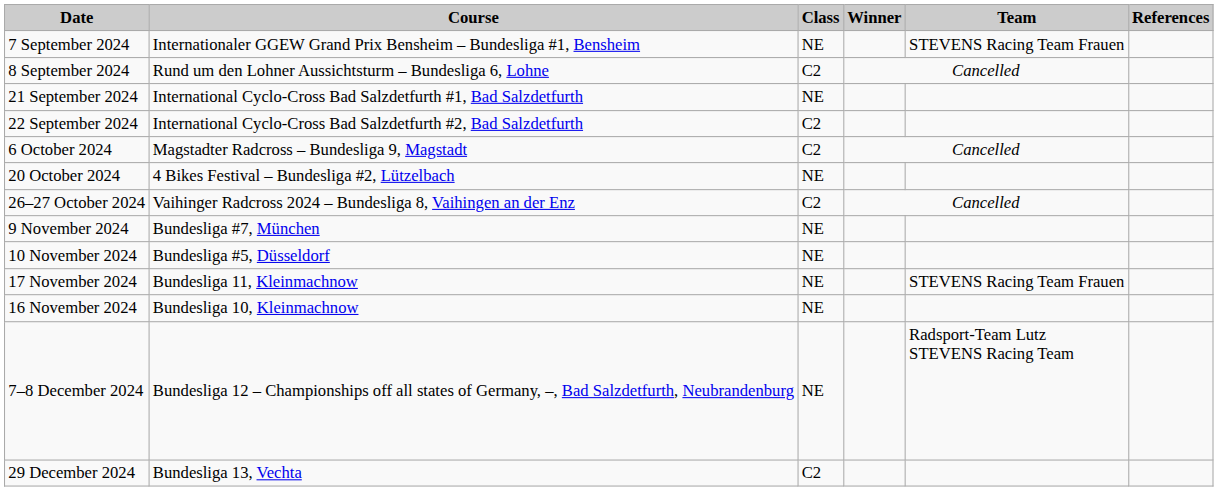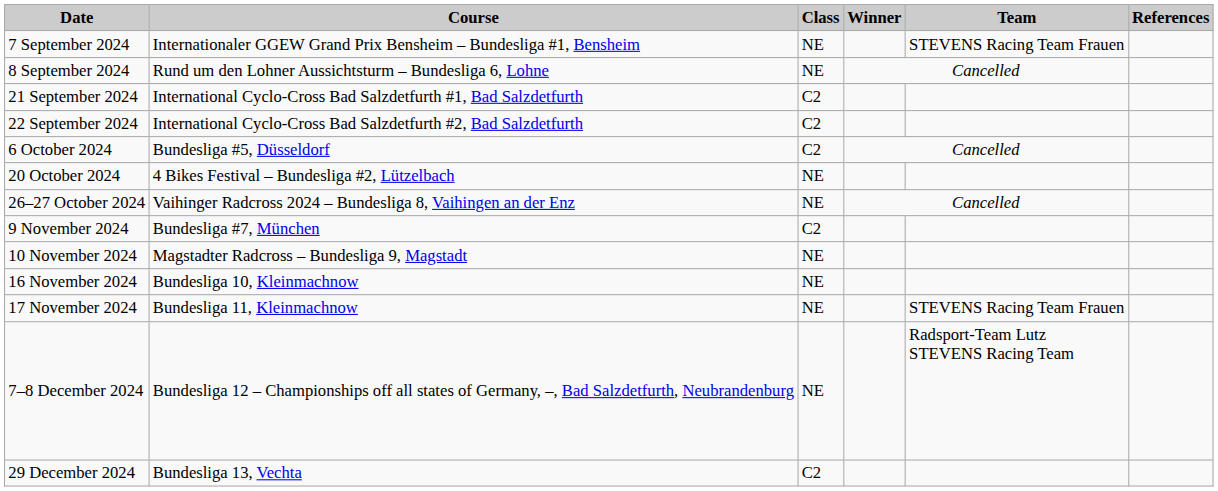 <table class="wikitable sortable alternance ">
 <tr>
 <th scope="col" style="background-color:#CCCCCC;">Date</th>
 <th scope="col" style="background-color:#CCCCCC;">Course</th>
 <th scope="col" style="background-color:#CCCCCC;">Class</th>
 <th scope="col" style="background-color:#CCCCCC;">Winner</th>
 <th scope="col" style="background-color:#CCCCCC;">Team</th>
 <th scope="col" style="background-color:#CCCCCC;">References</th>
 </tr>
 <tr>
 <td>7 September 2024</td>
 <td> Internationaler GGEW Grand Prix Bensheim – Bundesliga #1, <a href='#'>Bensheim</a></td>
 <td>NE</td>
 <td></td>
 <td>STEVENS Racing Team Frauen</td>
 <td></td>
 </tr>
 <tr>
 <td>8 September 2024</td>
 <td> Rund um den Lohner Aussichtsturm – Bundesliga 6, <a href='#'>Lohne</a></td>
-<td>C2</td>
+<td>NE</td>
 <td align=center colspan="2"><em>Cancelled</em></td>
 <td></td>
 </tr>
 <tr>
 <td>21 September 2024</td>
 <td> International Cyclo-Cross Bad Salzdetfurth #1, <a href='#'>Bad Salzdetfurth</a></td>
-<td>NE</td>
+<td>C2</td>
 <td></td>
 <td></td>
 <td></td>
 </tr>
 <tr>
 <td>22 September 2024</td>
 <td> International Cyclo-Cross Bad Salzdetfurth #2, <a href='#'>Bad Salzdetfurth</a></td>
 <td>C2</td>
 <td></td>
 <td></td>
 <td></td>
 </tr>
 <tr>
 <td>6 October 2024</td>
-<td> Magstadter Radcross – Bundesliga 9, <a href='#'>Magstadt</a></td>
+<td> Bundesliga #5, <a href='#'>Düsseldorf</a></td>
 <td>C2</td>
 <td align=center colspan="2"><em>Cancelled</em></td>
 <td></td>
 </tr>
 <tr>
 <td>20 October 2024</td>
 <td> 4 Bikes Festival – Bundesliga #2, <a href='#'>Lützelbach</a></td>
 <td>NE</td>
 <td></td>
 <td></td>
 <td></td>
 </tr>
 <tr>
 <td>26–27 October 2024</td>
 <td> Vaihinger Radcross 2024 – Bundesliga 8, <a href='#'>Vaihingen an der Enz</a></td>
-<td>C2</td>
+<td>NE</td>
 <td align=center colspan="2"><em>Cancelled</em></td>
 <td></td>
 </tr>
 <tr>
 <td>9 November 2024</td>
 <td> Bundesliga #7, <a href='#'>München</a></td>
+<td>C2</td>
+<td></td>
+<td></td>
+<td></td>
+</tr>
+<tr>
+<td>10 November 2024</td>
+<td> Magstadter Radcross – Bundesliga 9, <a href='#'>Magstadt</a></td>
 <td>NE</td>
 <td></td>
 <td></td>
 <td></td>
 </tr>
 <tr>
-<td>10 November 2024</td>
-<td> Bundesliga #5, <a href='#'>Düsseldorf</a></td>
+<td>16 November 2024</td>
+<td> Bundesliga 10, <a href='#'>Kleinmachnow</a></td>
 <td>NE</td>
 <td></td>
 <td></td>
 <td></td>
 </tr>
 <tr>
 <td>17 November 2024</td>
 <td> Bundesliga 11, <a href='#'>Kleinmachnow</a></td>
 <td>NE</td>
 <td></td>
 <td>STEVENS Racing Team Frauen</td>
-<td></td>
-</tr>
-<tr>
-<td>16 November 2024</td>
-<td> Bundesliga 10, <a href='#'>Kleinmachnow</a></td>
-<td>NE</td>
-<td></td>
-<td></td>
 <td></td>
 </tr>
 <tr>
 <td>7–8 December 2024</td>
 <td> Bundesliga 12 – Championships off all states of Germany, –, <a href='#'>Bad Salzdetfurth</a>, <a href='#'>Neubrandenburg</a></td>
 <td>NE</td>
 <td></td>
 <td>Radsport-Team Lutz<br>STEVENS Racing Team<br><br><br><br><br><br></td>
 <td></td>
 </tr>
 <tr>
 <td>29 December 2024</td>
 <td> Bundesliga 13, <a href='#'>Vechta</a></td>
 <td>C2</td>
 <td></td>
 <td></td>
 <td></td>
 </tr>
 </table>
